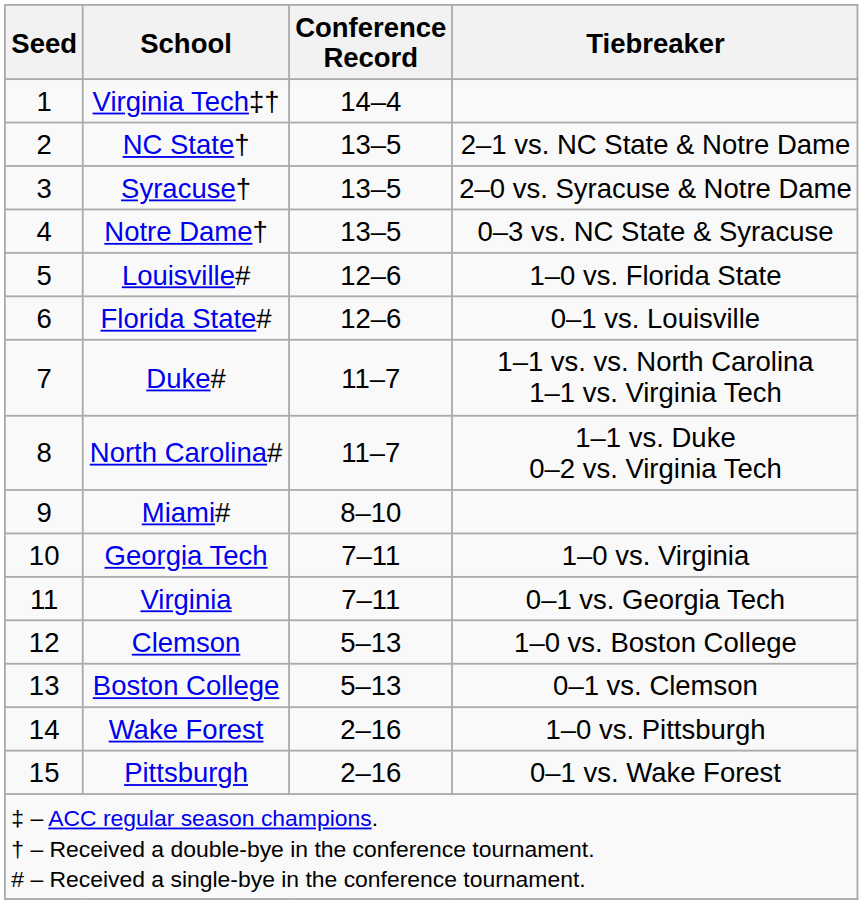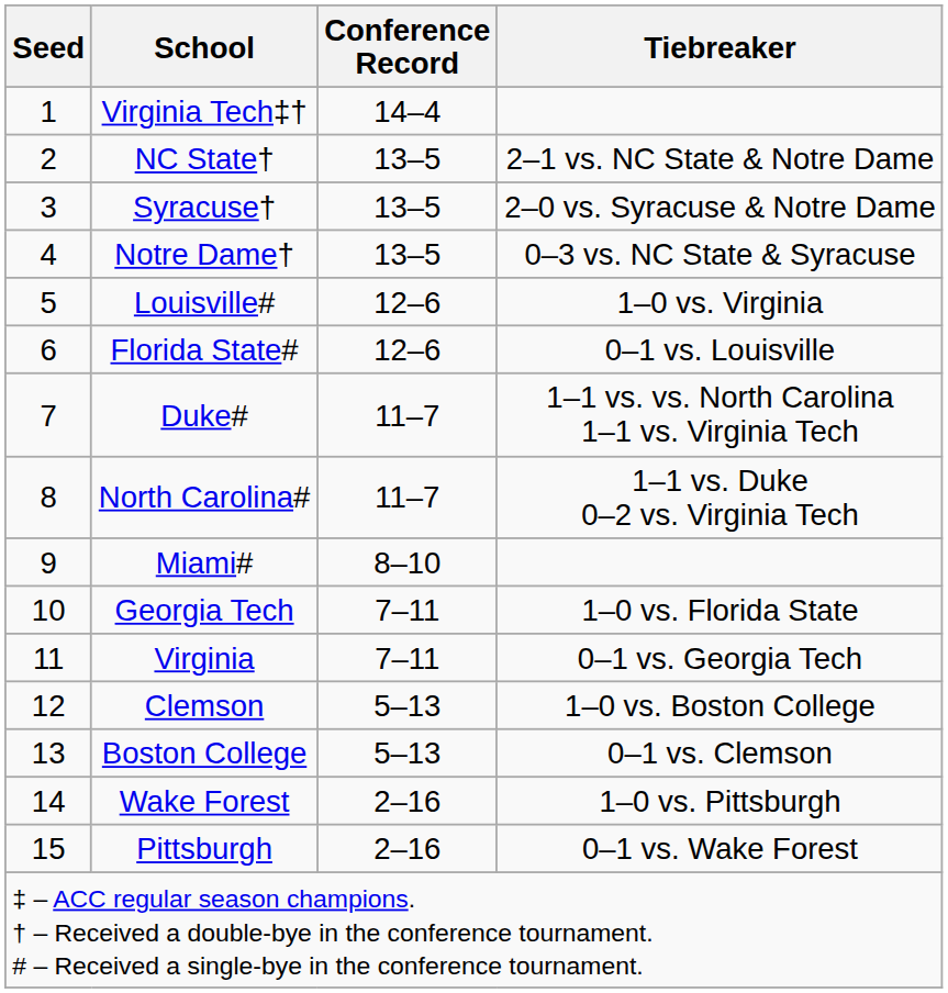 <table class="wikitable" style="white-space:nowrap; font-size:95%; text-align:center">
 <tr>
 <th>Seed</th>
 <th>School</th>
 <th>Conference<br>Record</th>
 <th>Tiebreaker</th>
 </tr>
 <tr>
 <td>1</td>
 <td><a href='#'>Virginia Tech</a>‡†</td>
 <td>14–4</td>
 <td></td>
 </tr>
 <tr>
 <td>2</td>
 <td><a href='#'>NC State</a>†</td>
 <td>13–5</td>
 <td>2–1 vs. NC State & Notre Dame</td>
 </tr>
 <tr>
 <td>3</td>
 <td><a href='#'>Syracuse</a>†</td>
 <td>13–5</td>
 <td>2–0 vs. Syracuse & Notre Dame</td>
 </tr>
 <tr>
 <td>4</td>
 <td><a href='#'>Notre Dame</a>†</td>
 <td>13–5</td>
 <td>0–3 vs. NC State & Syracuse</td>
 </tr>
 <tr>
 <td>5</td>
 <td><a href='#'>Louisville</a>#</td>
 <td>12–6</td>
-<td>1–0 vs. Florida State</td>
+<td>1–0 vs. Virginia</td>
 </tr>
 <tr>
 <td>6</td>
 <td><a href='#'>Florida State</a>#</td>
 <td>12–6</td>
 <td>0–1 vs. Louisville</td>
 </tr>
 <tr>
 <td>7</td>
 <td><a href='#'>Duke</a>#</td>
 <td>11–7</td>
 <td>1–1 vs. vs. North Carolina<br>1–1 vs. Virginia Tech</td>
 </tr>
 <tr>
 <td>8</td>
 <td><a href='#'>North Carolina</a>#</td>
 <td>11–7</td>
 <td>1–1 vs. Duke<br>0–2 vs. Virginia Tech</td>
 </tr>
 <tr>
 <td>9</td>
 <td><a href='#'>Miami</a>#</td>
 <td>8–10</td>
 <td></td>
 </tr>
 <tr>
 <td>10</td>
 <td><a href='#'>Georgia Tech</a></td>
 <td>7–11</td>
-<td>1–0 vs. Virginia</td>
+<td>1–0 vs. Florida State</td>
 </tr>
 <tr>
 <td>11</td>
 <td><a href='#'>Virginia</a></td>
 <td>7–11</td>
 <td>0–1 vs. Georgia Tech</td>
 </tr>
 <tr>
 <td>12</td>
 <td><a href='#'>Clemson</a></td>
 <td>5–13</td>
 <td>1–0 vs. Boston College</td>
 </tr>
 <tr>
 <td>13</td>
 <td><a href='#'>Boston College</a></td>
 <td>5–13</td>
 <td>0–1 vs. Clemson</td>
 </tr>
 <tr>
 <td>14</td>
 <td><a href='#'>Wake Forest</a></td>
 <td>2–16</td>
 <td>1–0 vs. Pittsburgh</td>
 </tr>
 <tr>
 <td>15</td>
 <td><a href='#'>Pittsburgh</a></td>
 <td>2–16</td>
 <td>0–1 vs. Wake Forest</td>
 </tr>
 <tr>
 <td colspan=6 align=left><small>‡ – <a href='#'>ACC regular season champions</a>.<br>† – Received a double-bye in the conference tournament.<br># – Received a single-bye in the conference tournament.</small></td>
 </tr>
 </table>
